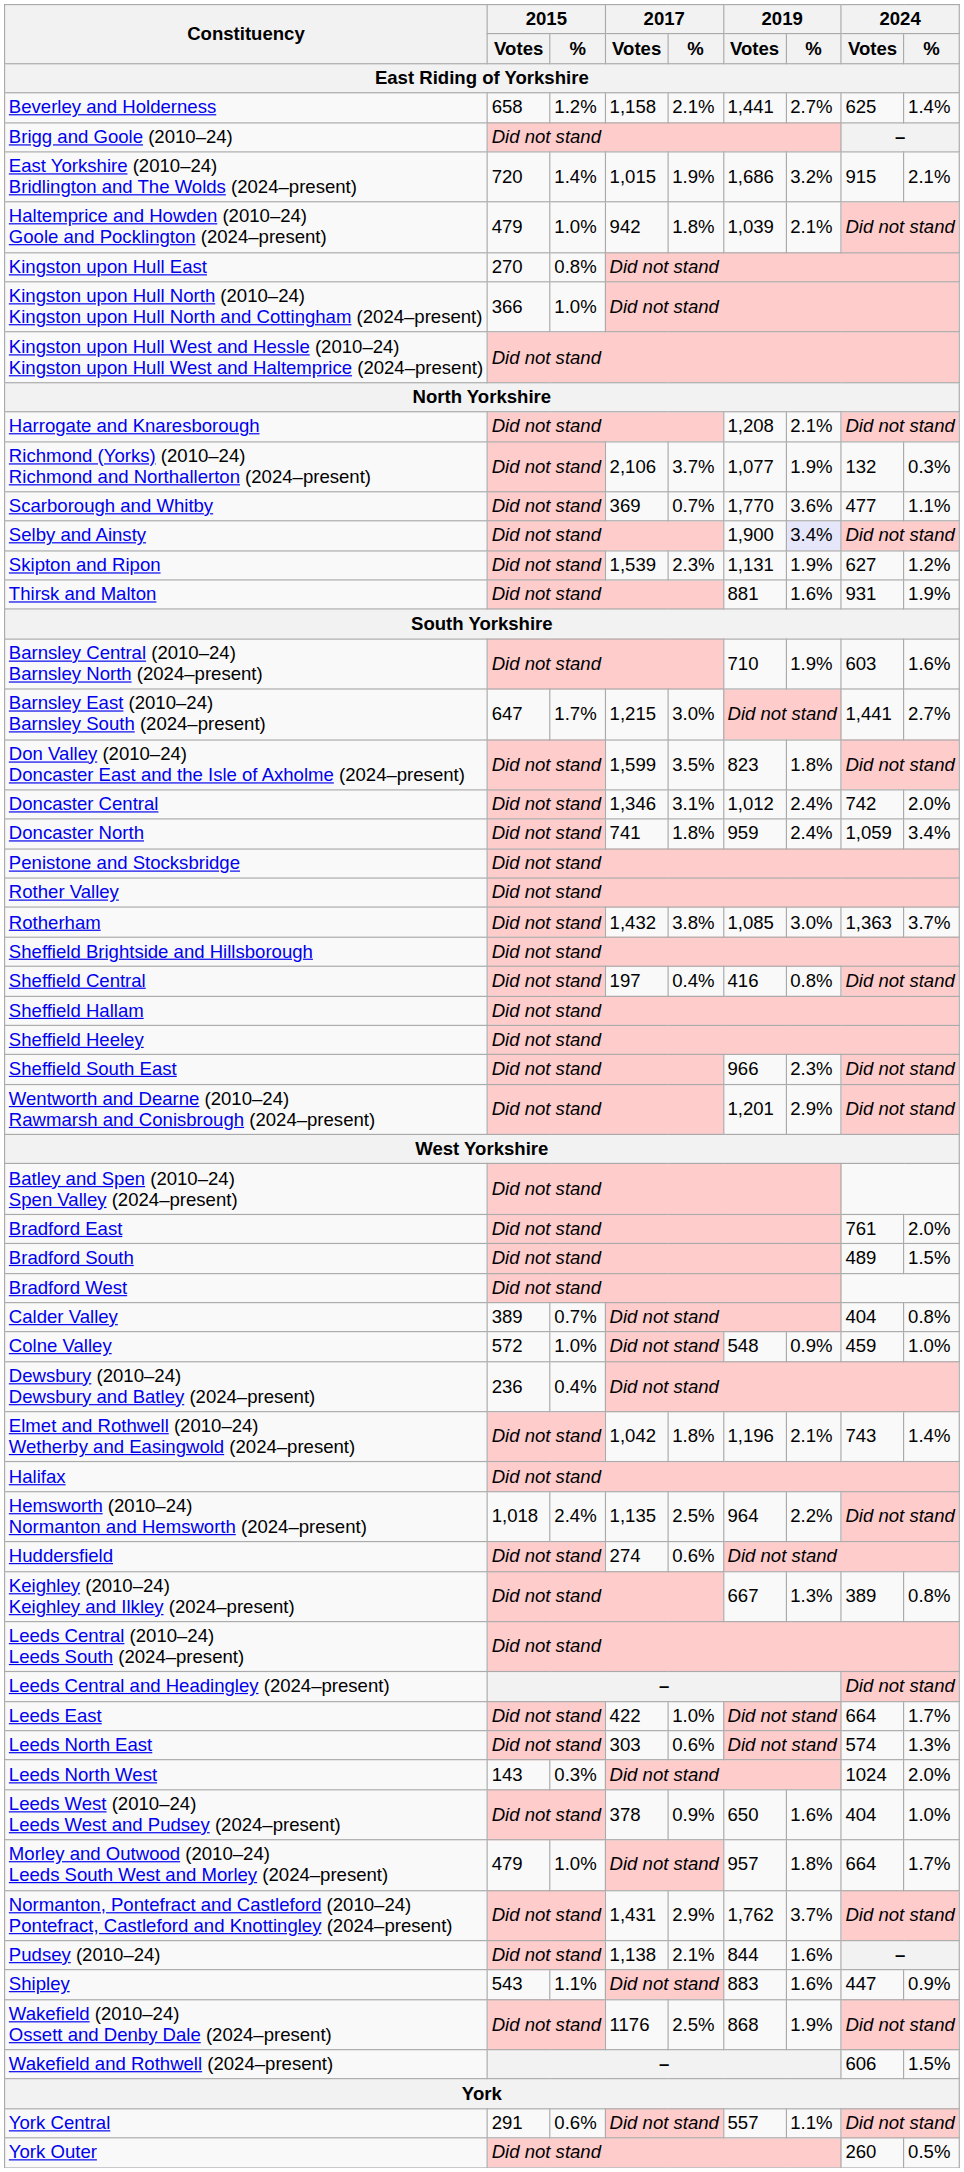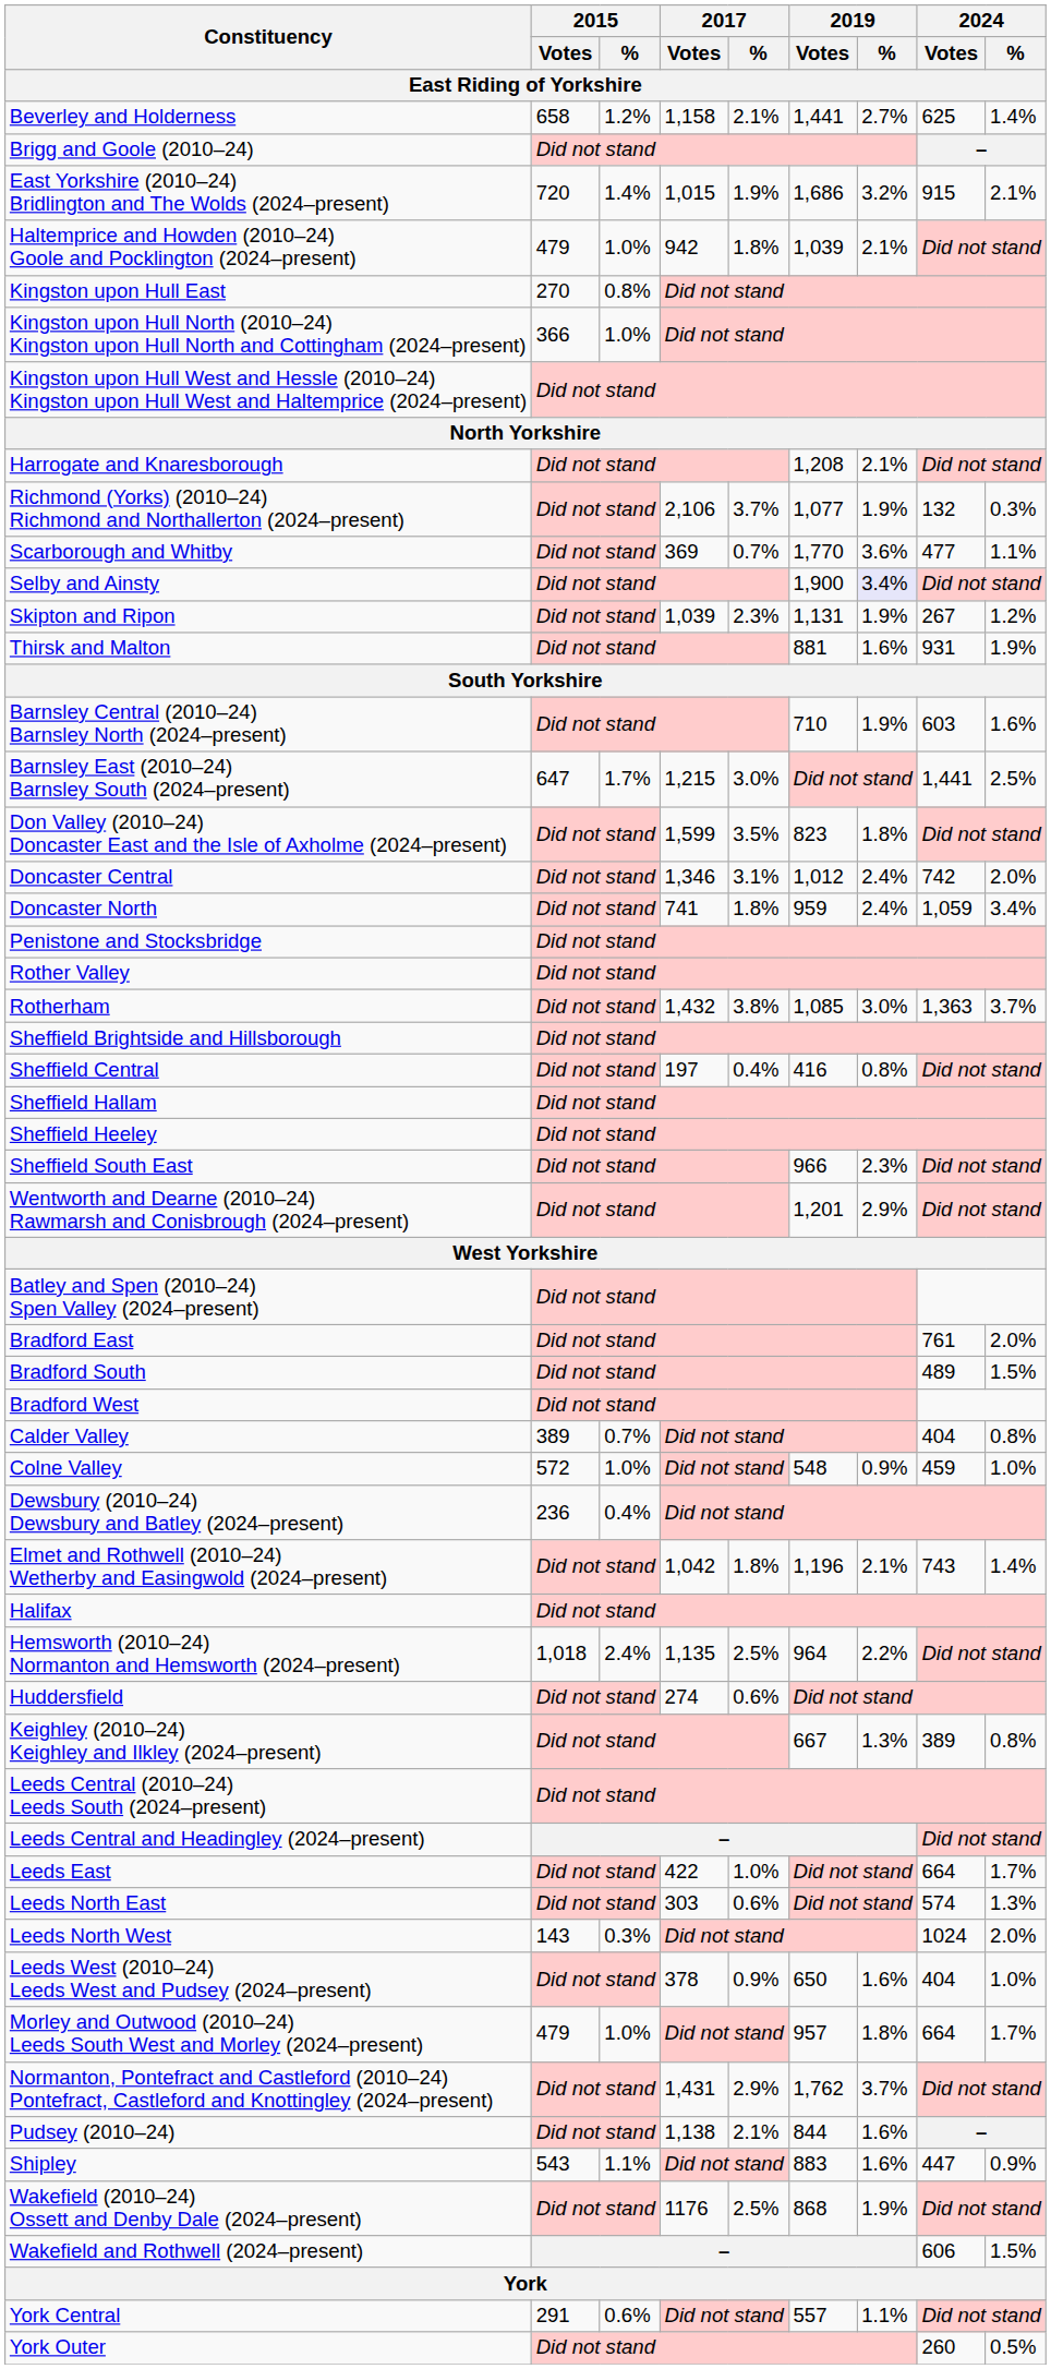 <table class="wikitable sortable">
 <tr>
 <th rowspan=2>Constituency</th>
 <th colspan=2>2015</th>
 <th colspan=2>2017</th>
 <th colspan=2>2019</th>
 <th colspan=2>2024</th>
 </tr>
 <tr>
 <th>Votes</th>
 <th>%</th>
 <th>Votes</th>
 <th>%</th>
 <th>Votes</th>
 <th>%</th>
 <th>Votes</th>
 <th>%</th>
 </tr>
 <tr>
 <th colspan=9><strong>East Riding of Yorkshire</strong></th>
 </tr>
 <tr>
 <td><a href='#'>Beverley and Holderness</a></td>
 <td>658</td>
 <td>1.2%</td>
 <td>1,158</td>
 <td>2.1%</td>
 <td>1,441</td>
 <td>2.7%</td>
 <td>625</td>
 <td>1.4%</td>
 </tr>
 <tr>
 <td><a href='#'>Brigg and Goole</a> (2010–24)</td>
 <td style="background:#ffcccc;" colspan=6><em>Did not stand</em></td>
 <th colspan=2>–</th>
 </tr>
 <tr>
 <td><a href='#'>East Yorkshire</a> (2010–24)<br><a href='#'>Bridlington and The Wolds</a> (2024–present)</td>
 <td>720</td>
 <td>1.4%</td>
 <td>1,015</td>
 <td>1.9%</td>
 <td>1,686</td>
 <td>3.2%</td>
 <td>915</td>
 <td>2.1%</td>
 </tr>
 <tr>
 <td><a href='#'>Haltemprice and Howden</a> (2010–24)<br><a href='#'>Goole and Pocklington</a> (2024–present)</td>
 <td>479</td>
 <td>1.0%</td>
 <td>942</td>
 <td>1.8%</td>
 <td>1,039</td>
 <td>2.1%</td>
 <td style="background:#ffcccc;" colspan=2><em>Did not stand</em></td>
 </tr>
 <tr>
 <td><a href='#'>Kingston upon Hull East</a></td>
 <td>270</td>
 <td>0.8%</td>
 <td style="background:#ffcccc;" colspan=6><em>Did not stand</em></td>
 </tr>
 <tr>
 <td><a href='#'>Kingston upon Hull North</a> (2010–24)<br><a href='#'>Kingston upon Hull North and Cottingham</a> (2024–present)</td>
 <td>366</td>
 <td>1.0%</td>
 <td style="background:#ffcccc;" colspan=6><em>Did not stand</em></td>
 </tr>
 <tr>
 <td><a href='#'>Kingston upon Hull West and Hessle</a> (2010–24)<br><a href='#'>Kingston upon Hull West and Haltemprice</a> (2024–present)</td>
 <td style="background:#ffcccc;" colspan=8><em>Did not stand</em></td>
 </tr>
 <tr>
 <th colspan=9><strong>North Yorkshire</strong></th>
 </tr>
 <tr>
 <td><a href='#'>Harrogate and Knaresborough</a></td>
 <td style="background:#ffcccc;" colspan=4><em>Did not stand</em></td>
 <td>1,208</td>
 <td>2.1%</td>
 <td style="background:#ffcccc;" colspan=2><em>Did not stand</em></td>
 </tr>
 <tr>
 <td><a href='#'>Richmond (Yorks)</a> (2010–24)<br><a href='#'>Richmond and Northallerton</a> (2024–present)</td>
 <td style="background:#ffcccc;" colspan=2><em>Did not stand</em></td>
 <td>2,106</td>
 <td>3.7%</td>
 <td>1,077</td>
 <td>1.9%</td>
 <td>132</td>
 <td>0.3%</td>
 </tr>
 <tr>
 <td><a href='#'>Scarborough and Whitby</a></td>
 <td style="background:#ffcccc;" colspan=2><em>Did not stand</em></td>
 <td>369</td>
 <td>0.7%</td>
 <td>1,770</td>
 <td>3.6%</td>
 <td>477</td>
 <td>1.1%</td>
 </tr>
 <tr>
 <td><a href='#'>Selby and Ainsty</a></td>
 <td style="background:#ffcccc;" colspan=4><em>Did not stand</em></td>
 <td>1,900</td>
 <td style="background: lavender;">3.4%</td>
 <td style="background:#ffcccc;" colspan=2><em>Did not stand</em></td>
 </tr>
 <tr>
 <td><a href='#'>Skipton and Ripon</a></td>
 <td style="background:#ffcccc;" colspan=2><em>Did not stand</em></td>
-<td>1,539</td>
+<td>1,039</td>
 <td>2.3%</td>
 <td>1,131</td>
 <td>1.9%</td>
-<td>627</td>
+<td>267</td>
 <td>1.2%</td>
 </tr>
 <tr>
 <td><a href='#'>Thirsk and Malton</a></td>
 <td style="background:#ffcccc;" colspan=4><em>Did not stand</em></td>
 <td>881</td>
 <td>1.6%</td>
 <td>931</td>
 <td>1.9%</td>
 </tr>
 <tr>
 <th colspan=9><strong>South Yorkshire</strong></th>
 </tr>
 <tr>
 <td><a href='#'>Barnsley Central</a> (2010–24)<br><a href='#'>Barnsley North</a> (2024–present)</td>
 <td style="background:#ffcccc;" colspan=4><em>Did not stand</em></td>
 <td>710</td>
 <td>1.9%</td>
 <td>603</td>
 <td>1.6%</td>
 </tr>
 <tr>
 <td><a href='#'>Barnsley East</a> (2010–24)<br><a href='#'>Barnsley South</a> (2024–present)</td>
 <td>647</td>
 <td>1.7%</td>
 <td>1,215</td>
 <td>3.0%</td>
 <td style="background:#ffcccc;" colspan=2><em>Did not stand</em></td>
 <td>1,441</td>
-<td>2.7%</td>
+<td>2.5%</td>
 </tr>
 <tr>
 <td><a href='#'>Don Valley</a> (2010–24)<br><a href='#'>Doncaster East and the Isle of Axholme</a> (2024–present)</td>
 <td style="background:#ffcccc;" colspan=2><em>Did not stand</em></td>
 <td>1,599</td>
 <td>3.5%</td>
 <td>823</td>
 <td>1.8%</td>
 <td style="background:#ffcccc;" colspan=2><em>Did not stand</em></td>
 </tr>
 <tr>
 <td><a href='#'>Doncaster Central</a></td>
 <td style="background:#ffcccc;" colspan=2><em>Did not stand</em></td>
 <td>1,346</td>
 <td>3.1%</td>
 <td>1,012</td>
 <td>2.4%</td>
 <td>742</td>
 <td>2.0%</td>
 </tr>
 <tr>
 <td><a href='#'>Doncaster North</a></td>
 <td style="background:#ffcccc;" colspan=2><em>Did not stand</em></td>
 <td>741</td>
 <td>1.8%</td>
 <td>959</td>
 <td>2.4%</td>
 <td>1,059</td>
 <td>3.4%</td>
 </tr>
 <tr>
 <td><a href='#'>Penistone and Stocksbridge</a></td>
 <td style="background:#ffcccc;" colspan=8><em>Did not stand</em></td>
 </tr>
 <tr>
 <td><a href='#'>Rother Valley</a></td>
 <td style="background:#ffcccc;" colspan=8><em>Did not stand</em></td>
 </tr>
 <tr>
 <td><a href='#'>Rotherham</a></td>
 <td style="background:#ffcccc;" colspan=2><em>Did not stand</em></td>
 <td>1,432</td>
 <td>3.8%</td>
 <td>1,085</td>
 <td>3.0%</td>
 <td>1,363</td>
 <td>3.7%</td>
 </tr>
 <tr>
 <td><a href='#'>Sheffield Brightside and Hillsborough</a></td>
 <td style="background:#ffcccc;" colspan=8><em>Did not stand</em></td>
 </tr>
 <tr>
 <td><a href='#'>Sheffield Central</a></td>
 <td style="background:#ffcccc;" colspan=2><em>Did not stand</em></td>
 <td>197</td>
 <td>0.4%</td>
 <td>416</td>
 <td>0.8%</td>
 <td style="background:#ffcccc;" colspan=2><em>Did not stand</em></td>
 </tr>
 <tr>
 <td><a href='#'>Sheffield Hallam</a></td>
 <td style="background:#ffcccc;" colspan=8><em>Did not stand</em></td>
 </tr>
 <tr>
 <td><a href='#'>Sheffield Heeley</a></td>
 <td style="background:#ffcccc;" colspan=8><em>Did not stand</em></td>
 </tr>
 <tr>
 <td><a href='#'>Sheffield South East</a></td>
 <td style="background:#ffcccc;" colspan=4><em>Did not stand</em></td>
 <td>966</td>
 <td>2.3%</td>
 <td style="background:#ffcccc;" colspan=2><em>Did not stand</em></td>
 </tr>
 <tr>
 <td><a href='#'>Wentworth and Dearne</a> (2010–24)<br><a href='#'>Rawmarsh and Conisbrough</a> (2024–present)</td>
 <td style="background:#ffcccc;" colspan=4><em>Did not stand</em></td>
 <td>1,201</td>
 <td>2.9%</td>
 <td style="background:#ffcccc;" colspan=2><em>Did not stand</em></td>
 </tr>
 <tr>
 <th colspan=9><strong>West Yorkshire</strong></th>
 </tr>
 <tr>
 <td><a href='#'>Batley and Spen</a> (2010–24)<br><a href='#'>Spen Valley</a> (2024–present)</td>
 <td style="background:#ffcccc;" colspan=6><em>Did not stand</em></td>
 </tr>
 <tr>
 <td><a href='#'>Bradford East</a></td>
 <td style="background:#ffcccc;" colspan=6><em>Did not stand</em></td>
 <td>761</td>
 <td>2.0%</td>
 </tr>
 <tr>
 <td><a href='#'>Bradford South</a></td>
 <td style="background:#ffcccc;" colspan=6><em>Did not stand</em></td>
 <td>489</td>
 <td>1.5%</td>
 </tr>
 <tr>
 <td><a href='#'>Bradford West</a></td>
 <td style="background:#ffcccc;" colspan=6><em>Did not stand</em></td>
 </tr>
 <tr>
 <td><a href='#'>Calder Valley</a></td>
 <td>389</td>
 <td>0.7%</td>
 <td style="background:#ffcccc;" colspan=4><em>Did not stand</em></td>
 <td>404</td>
 <td>0.8%</td>
 </tr>
 <tr>
 <td><a href='#'>Colne Valley</a></td>
 <td>572</td>
 <td>1.0%</td>
 <td style="background:#ffcccc;" colspan=2><em>Did not stand</em></td>
 <td>548</td>
 <td>0.9%</td>
 <td>459</td>
 <td>1.0%</td>
 </tr>
 <tr>
 <td><a href='#'>Dewsbury</a> (2010–24)<br><a href='#'>Dewsbury and Batley</a> (2024–present)</td>
 <td>236</td>
 <td>0.4%</td>
 <td style="background:#ffcccc;" colspan=6><em>Did not stand</em></td>
 </tr>
 <tr>
 <td><a href='#'>Elmet and Rothwell</a> (2010–24)<br><a href='#'>Wetherby and Easingwold</a> (2024–present)</td>
 <td style="background:#ffcccc;" colspan=2><em>Did not stand</em></td>
 <td>1,042</td>
 <td>1.8%</td>
 <td>1,196</td>
 <td>2.1%</td>
 <td>743</td>
 <td>1.4%</td>
 </tr>
 <tr>
 <td><a href='#'>Halifax</a></td>
 <td style="background:#ffcccc;" colspan=8><em>Did not stand</em></td>
 </tr>
 <tr>
 <td><a href='#'>Hemsworth</a> (2010–24)<br><a href='#'>Normanton and Hemsworth</a> (2024–present)</td>
 <td>1,018</td>
 <td>2.4%</td>
 <td>1,135</td>
 <td>2.5%</td>
 <td>964</td>
 <td>2.2%</td>
 <td style="background:#ffcccc;" colspan=2><em>Did not stand</em></td>
 </tr>
 <tr>
 <td><a href='#'>Huddersfield</a></td>
 <td style="background:#ffcccc;" colspan=2><em>Did not stand</em></td>
 <td>274</td>
 <td>0.6%</td>
 <td style="background:#ffcccc;" colspan=4><em>Did not stand</em></td>
 </tr>
 <tr>
 <td><a href='#'>Keighley</a> (2010–24)<br><a href='#'>Keighley and Ilkley</a> (2024–present)</td>
 <td style="background:#ffcccc;" colspan=4><em>Did not stand</em></td>
 <td>667</td>
 <td>1.3%</td>
 <td>389</td>
 <td>0.8%</td>
 </tr>
 <tr>
 <td><a href='#'>Leeds Central</a> (2010–24)<br><a href='#'>Leeds South</a> (2024–present)</td>
 <td style="background:#ffcccc;" colspan=8><em>Did not stand</em></td>
 </tr>
 <tr>
 <td><a href='#'>Leeds Central and Headingley</a> (2024–present)</td>
 <th colspan=6>–</th>
 <td style="background:#ffcccc;" colspan=2><em>Did not stand</em></td>
 </tr>
 <tr>
 <td><a href='#'>Leeds East</a></td>
 <td style="background:#ffcccc;" colspan=2><em>Did not stand</em></td>
 <td>422</td>
 <td>1.0%</td>
 <td style="background:#ffcccc;" colspan=2><em>Did not stand</em></td>
 <td>664</td>
 <td>1.7%</td>
 </tr>
 <tr>
 <td><a href='#'>Leeds North East</a></td>
 <td style="background:#ffcccc;" colspan=2><em>Did not stand</em></td>
 <td>303</td>
 <td>0.6%</td>
 <td style="background:#ffcccc;" colspan=2><em>Did not stand</em></td>
 <td>574</td>
 <td>1.3%</td>
 </tr>
 <tr>
 <td><a href='#'>Leeds North West</a></td>
 <td>143</td>
 <td>0.3%</td>
 <td style="background:#ffcccc;" colspan=4><em>Did not stand</em></td>
 <td>1024</td>
 <td>2.0%</td>
 </tr>
 <tr>
 <td><a href='#'>Leeds West</a> (2010–24)<br><a href='#'>Leeds West and Pudsey</a> (2024–present)</td>
 <td style="background:#ffcccc;" colspan=2><em>Did not stand</em></td>
 <td>378</td>
 <td>0.9%</td>
 <td>650</td>
 <td>1.6%</td>
 <td>404</td>
 <td>1.0%</td>
 </tr>
 <tr>
 <td><a href='#'>Morley and Outwood</a> (2010–24)<br><a href='#'>Leeds South West and Morley</a> (2024–present)</td>
 <td>479</td>
 <td>1.0%</td>
 <td style="background:#ffcccc;" colspan=2><em>Did not stand</em></td>
 <td>957</td>
 <td>1.8%</td>
 <td>664</td>
 <td>1.7%</td>
 </tr>
 <tr>
 <td><a href='#'>Normanton, Pontefract and Castleford</a> (2010–24)<br><a href='#'>Pontefract, Castleford and Knottingley</a> (2024–present)</td>
 <td style="background:#ffcccc;" colspan=2><em>Did not stand</em></td>
 <td>1,431</td>
 <td>2.9%</td>
 <td>1,762</td>
 <td>3.7%</td>
 <td style="background:#ffcccc;" colspan=2><em>Did not stand</em></td>
 </tr>
 <tr>
 <td><a href='#'>Pudsey</a> (2010–24)</td>
 <td style="background:#ffcccc;" colspan=2><em>Did not stand</em></td>
 <td>1,138</td>
 <td>2.1%</td>
 <td>844</td>
 <td>1.6%</td>
 <th colspan=2>–</th>
 </tr>
 <tr>
 <td><a href='#'>Shipley</a></td>
 <td>543</td>
 <td>1.1%</td>
 <td style="background:#ffcccc;" colspan=2><em>Did not stand</em></td>
 <td>883</td>
 <td>1.6%</td>
 <td>447</td>
 <td>0.9%</td>
 </tr>
 <tr>
 <td><a href='#'>Wakefield</a> (2010–24)<br><a href='#'>Ossett and Denby Dale</a> (2024–present)</td>
 <td style="background:#ffcccc;" colspan=2><em>Did not stand</em></td>
 <td>1176</td>
 <td>2.5%</td>
 <td>868</td>
 <td>1.9%</td>
 <td style="background:#ffcccc;" colspan=2><em>Did not stand</em></td>
 </tr>
 <tr>
 <td><a href='#'>Wakefield and Rothwell</a> (2024–present)</td>
 <th colspan=6>–</th>
 <td>606</td>
 <td>1.5%</td>
 </tr>
 <tr>
 <th colspan=9><strong>York</strong></th>
 </tr>
 <tr>
 <td><a href='#'>York Central</a></td>
 <td>291</td>
 <td>0.6%</td>
 <td style="background:#ffcccc;" colspan=2><em>Did not stand</em></td>
 <td>557</td>
 <td>1.1%</td>
 <td style="background:#ffcccc;" colspan=2><em>Did not stand</em></td>
 </tr>
 <tr>
 <td><a href='#'>York Outer</a></td>
 <td style="background:#ffcccc;" colspan=6><em>Did not stand</em></td>
 <td>260</td>
 <td>0.5%</td>
 </tr>
 </table>
